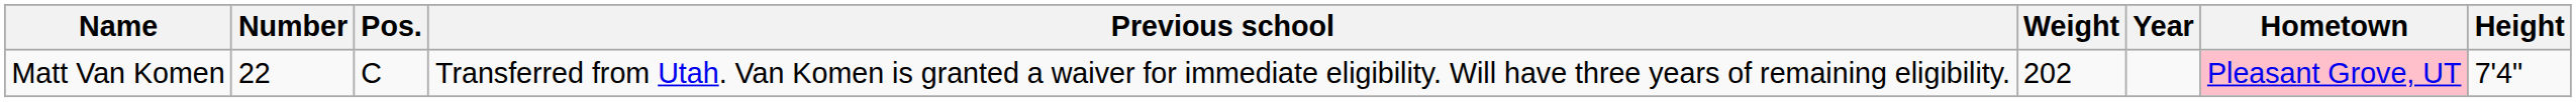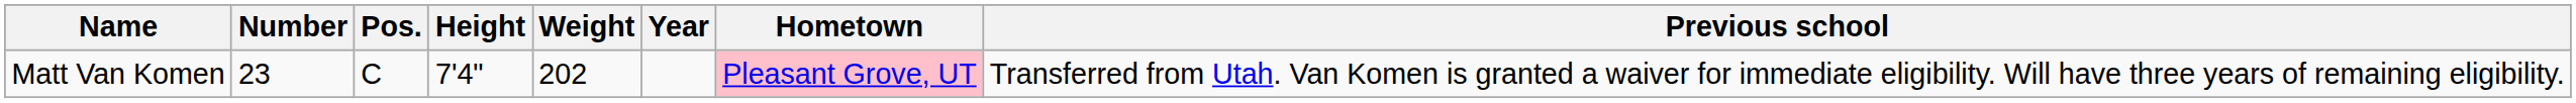 <table class="wikitable sortable" border="1">
 <tr>
 <th>Name</th>
 <th>Number</th>
 <th>Pos.</th>
-<th class="unsortable">Previous school</th>
+<th>Height</th>
 <th>Weight</th>
 <th>Year</th>
 <th>Hometown</th>
-<th>Height</th>
+<th class="unsortable">Previous school</th>
 </tr>
 <tr>
 <td>Matt Van Komen</td>
-<td>22</td>
+<td>23</td>
 <td>C</td>
-<td>Transferred from <a href='#'>Utah</a>. Van Komen is granted a waiver for immediate eligibility. Will have three years of remaining eligibility.</td>
+<td>7'4"</td>
 <td>202</td>
 <td></td>
 <td style="background: pink;"><a href='#'>Pleasant Grove, UT</a></td>
-<td>7'4"</td>
+<td>Transferred from <a href='#'>Utah</a>. Van Komen is granted a waiver for immediate eligibility. Will have three years of remaining eligibility.</td>
 </tr>
 </table>
